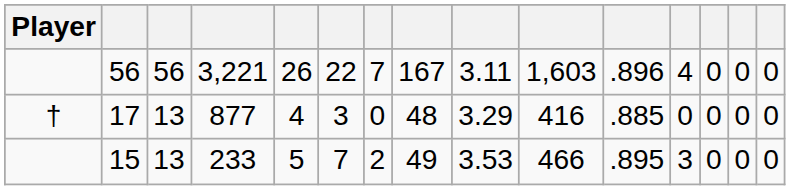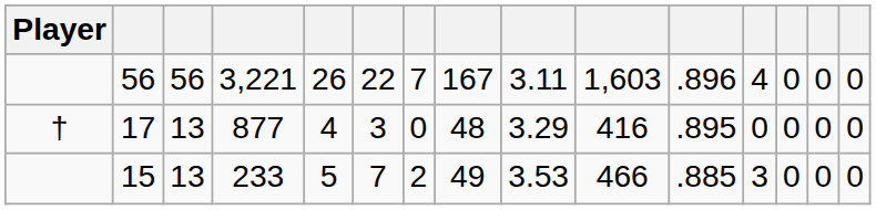 <table class="wikitable sortable" style="text-align:center;">
 <tr>
 <th>Player</th>
 <th></th>
 <th></th>
 <th></th>
 <th></th>
 <th></th>
 <th></th>
 <th></th>
 <th></th>
 <th></th>
 <th></th>
 <th></th>
 <th></th>
 <th></th>
 <th></th>
 </tr>
 <tr>
 <td></td>
 <td>56</td>
 <td>56</td>
 <td>3,221</td>
 <td>26</td>
 <td>22</td>
 <td>7</td>
 <td>167</td>
 <td>3.11</td>
 <td>1,603</td>
 <td>.896</td>
 <td>4</td>
 <td>0</td>
 <td>0</td>
 <td>0</td>
 </tr>
 <tr>
 <td>†</td>
 <td>17</td>
 <td>13</td>
 <td>877</td>
 <td>4</td>
 <td>3</td>
 <td>0</td>
 <td>48</td>
 <td>3.29</td>
 <td>416</td>
-<td>.885</td>
+<td>.895</td>
 <td>0</td>
 <td>0</td>
 <td>0</td>
 <td>0</td>
 </tr>
 <tr>
 <td></td>
 <td>15</td>
 <td>13</td>
 <td>233</td>
 <td>5</td>
 <td>7</td>
 <td>2</td>
 <td>49</td>
 <td>3.53</td>
 <td>466</td>
-<td>.895</td>
+<td>.885</td>
 <td>3</td>
 <td>0</td>
 <td>0</td>
 <td>0</td>
 </tr>
 </table>
